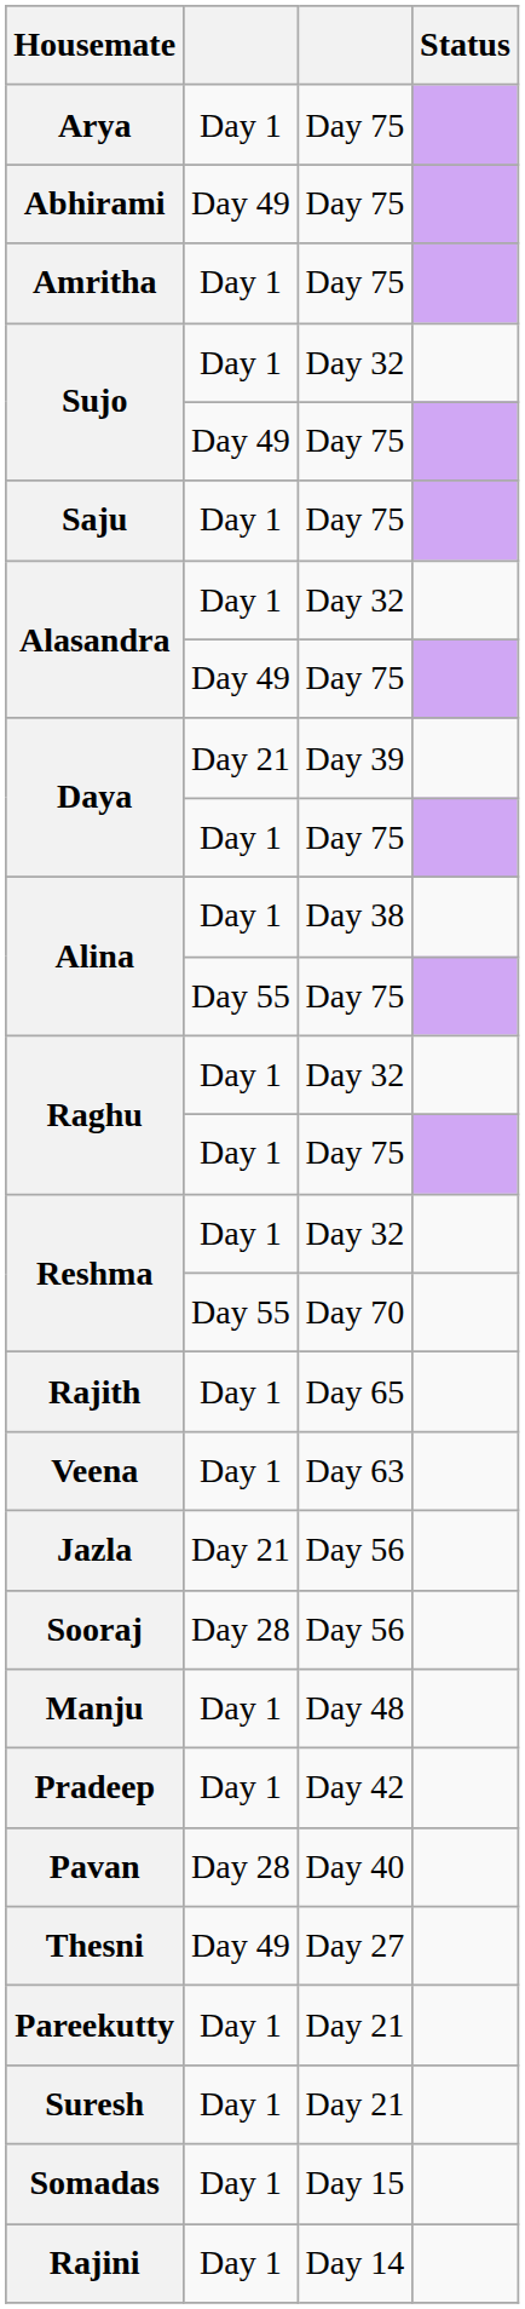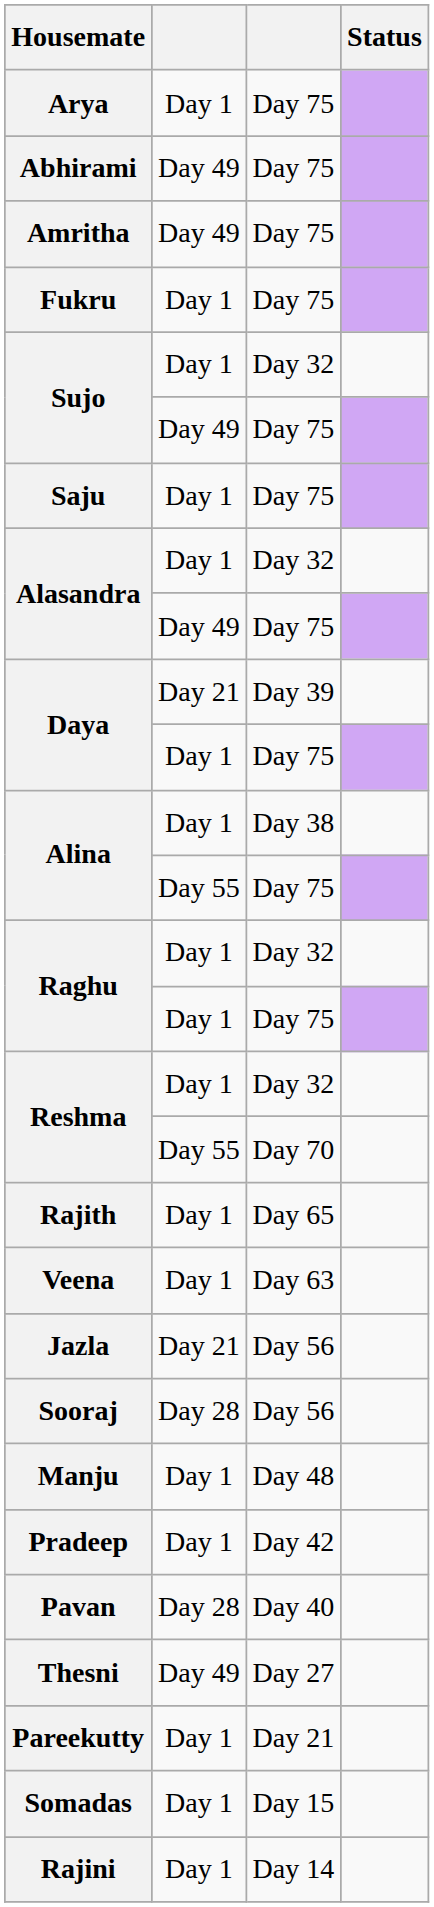 <table class="wikitable sortable plainrowheaders" style=" text-align:center; line-height:30px; width:auto;">
 <tr>
 <th scope="col">Housemate</th>
 <th scope="col"></th>
 <th scope="col"></th>
 <th scope="col">Status</th>
 </tr>
 <tr>
 <th scope="row">Arya</th>
 <td>Day 1</td>
 <td>Day 75</td>
 <td style="background:#D0A7F4"></td>
 </tr>
 <tr>
 <th scope="row">Abhirami</th>
 <td>Day 49</td>
 <td>Day 75</td>
 <td style="background:#D0A7F4"></td>
 </tr>
 <tr>
 <th scope="row">Amritha</th>
+<td>Day 49</td>
+<td>Day 75</td>
+<td style="background:#D0A7F4"></td>
+</tr>
+<tr>
+<th scope="row">Fukru</th>
 <td>Day 1</td>
 <td>Day 75</td>
 <td style="background:#D0A7F4"></td>
 </tr>
 <tr>
 <th scope="rowgroup" rowspan="2">Sujo</th>
 <td>Day 1</td>
 <td>Day 32</td>
 <td></td>
 </tr>
 <tr>
 <td>Day 49</td>
 <td>Day 75</td>
 <td style="background:#D0A7F4"></td>
 </tr>
 <tr>
 <th scope="row">Saju</th>
 <td>Day 1</td>
 <td>Day 75</td>
 <td style="background:#D0A7F4"></td>
 </tr>
 <tr>
 <th scope="rowgroup" rowspan="2">Alasandra</th>
 <td>Day 1</td>
 <td>Day 32</td>
 <td></td>
 </tr>
 <tr>
 <td>Day 49</td>
 <td>Day 75</td>
 <td style="background:#D0A7F4"></td>
 </tr>
 <tr>
 <th scope="rowgroup" rowspan="2">Daya</th>
 <td>Day 21</td>
 <td>Day 39</td>
 <td></td>
 </tr>
 <tr>
 <td>Day 1</td>
 <td>Day 75</td>
 <td style="background:#D0A7F4"></td>
 </tr>
 <tr>
 <th scope="rowgroup" rowspan="2">Alina</th>
 <td>Day 1</td>
 <td>Day 38</td>
 <td></td>
 </tr>
 <tr>
 <td>Day 55</td>
 <td>Day 75</td>
 <td style="background:#D0A7F4"></td>
 </tr>
 <tr>
 <th scope="rowgroup" rowspan="2">Raghu</th>
 <td>Day 1</td>
 <td>Day 32</td>
 <td></td>
 </tr>
 <tr>
 <td>Day 1</td>
 <td>Day 75</td>
 <td style="background:#D0A7F4"></td>
 </tr>
 <tr>
 <th scope="rowgroup" rowspan="2">Reshma</th>
 <td>Day 1</td>
 <td>Day 32</td>
 <td></td>
 </tr>
 <tr>
 <td>Day 55</td>
 <td>Day 70</td>
 <td></td>
 </tr>
 <tr>
 <th scope="row">Rajith</th>
 <td>Day 1</td>
 <td>Day 65</td>
 <td></td>
 </tr>
 <tr>
 <th scope="row">Veena</th>
 <td>Day 1</td>
 <td>Day 63</td>
 <td></td>
 </tr>
 <tr>
 <th scope="row">Jazla</th>
 <td>Day 21</td>
 <td>Day 56</td>
 <td></td>
 </tr>
 <tr>
 <th scope="row">Sooraj</th>
 <td>Day 28</td>
 <td>Day 56</td>
 <td></td>
 </tr>
 <tr>
 <th scope="row">Manju</th>
 <td>Day 1</td>
 <td>Day 48</td>
 <td></td>
 </tr>
 <tr>
 <th scope="row">Pradeep</th>
 <td>Day 1</td>
 <td>Day 42</td>
 <td></td>
 </tr>
 <tr>
 <th scope="row">Pavan</th>
 <td>Day 28</td>
 <td>Day 40</td>
 <td></td>
 </tr>
 <tr>
 <th scope="row">Thesni</th>
 <td>Day 49</td>
 <td>Day 27</td>
 <td></td>
 </tr>
 <tr>
 <th scope="row">Pareekutty</th>
 <td>Day 1</td>
 <td>Day 21</td>
 <td></td>
 </tr>
 <tr>
-<th scope="row">Suresh</th>
-<td>Day 1</td>
-<td>Day 21</td>
-<td></td>
-</tr>
-<tr>
 <th scope="row">Somadas</th>
 <td>Day 1</td>
 <td>Day 15</td>
 <td></td>
 </tr>
 <tr>
 <th scope="row">Rajini</th>
 <td>Day 1</td>
 <td>Day 14</td>
 <td></td>
 </tr>
 </table>
